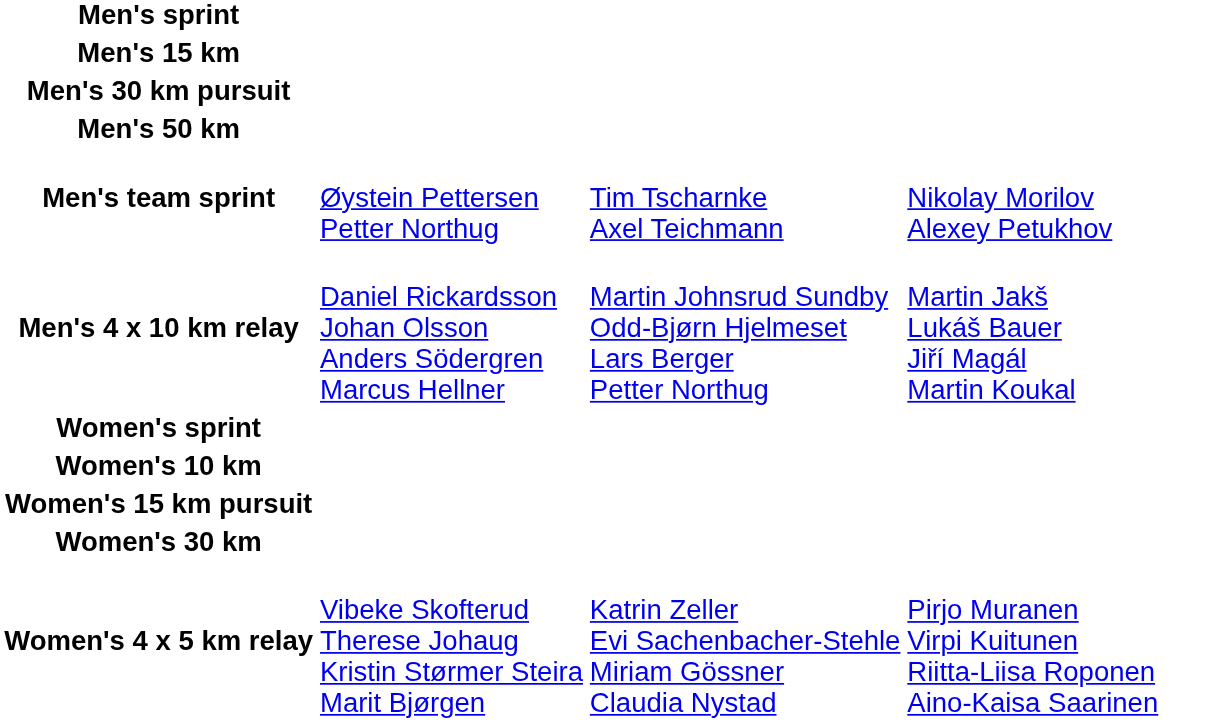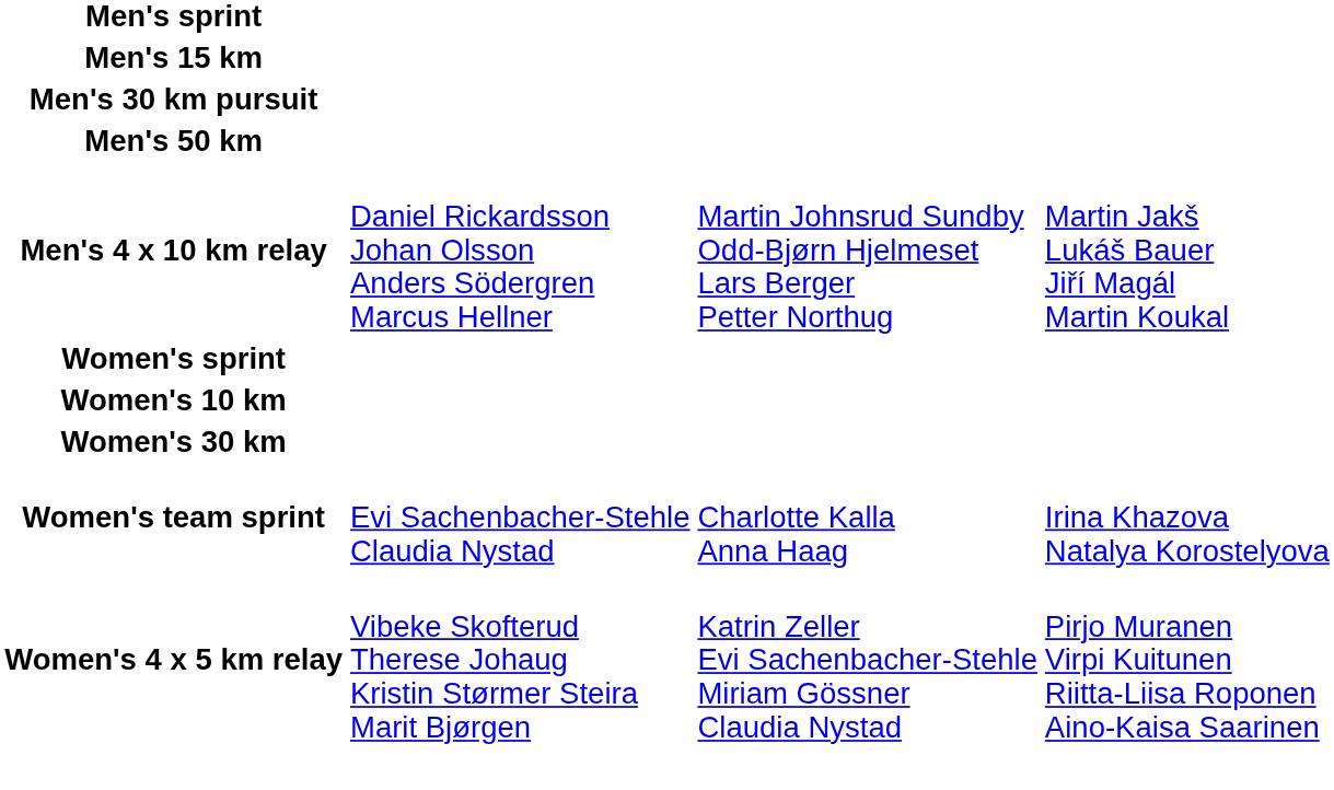 <table>
 <tr>
 <th scope="row">Men's sprint<br></th>
 <td></td>
 <td></td>
 <td></td>
 </tr>
 <tr>
 <th scope="row">Men's 15 km<br></th>
 <td></td>
 <td></td>
 <td></td>
 </tr>
 <tr>
 <th scope="row">Men's 30 km pursuit<br></th>
 <td></td>
 <td></td>
 <td></td>
 </tr>
 <tr>
 <th scope="row">Men's 50 km<br></th>
 <td></td>
 <td></td>
 <td></td>
 </tr>
 <tr>
-<th scope="row">Men's team sprint<br></th>
-<td><br><a href='#'>Øystein Pettersen</a><br><a href='#'>Petter Northug</a></td>
-<td><br><a href='#'>Tim Tscharnke</a><br><a href='#'>Axel Teichmann</a></td>
-<td><br><a href='#'>Nikolay Morilov</a><br><a href='#'>Alexey Petukhov</a></td>
-</tr>
-<tr>
 <th scope="row">Men's 4 x 10 km relay<br></th>
 <td><br><a href='#'>Daniel Rickardsson</a><br> <a href='#'>Johan Olsson</a><br><a href='#'>Anders Södergren</a><br><a href='#'>Marcus Hellner</a></td>
 <td><br><a href='#'>Martin Johnsrud Sundby</a><br> <a href='#'>Odd-Bjørn Hjelmeset</a><br><a href='#'>Lars Berger</a><br><a href='#'>Petter Northug</a></td>
 <td><br><a href='#'>Martin Jakš</a><br> <a href='#'>Lukáš Bauer</a><br><a href='#'>Jiří Magál</a><br><a href='#'>Martin Koukal</a></td>
 </tr>
 <tr>
 <th scope="row">Women's sprint<br></th>
 <td></td>
 <td></td>
 <td></td>
 </tr>
 <tr>
 <th scope="row">Women's 10 km<br></th>
 <td></td>
 <td></td>
 <td></td>
 </tr>
 <tr>
-<th scope="row">Women's 15 km pursuit<br></th>
+<th scope="row">Women's 30 km<br></th>
 <td></td>
 <td></td>
 <td></td>
 </tr>
 <tr>
-<th scope="row">Women's 30 km<br></th>
-<td></td>
-<td></td>
-<td></td>
+<th scope="row">Women's team sprint<br></th>
+<td><br><a href='#'>Evi Sachenbacher-Stehle</a><br><a href='#'>Claudia Nystad</a></td>
+<td><br><a href='#'>Charlotte Kalla</a><br><a href='#'>Anna Haag</a></td>
+<td><br><a href='#'>Irina Khazova</a><br><a href='#'>Natalya Korostelyova</a></td>
 </tr>
 <tr>
 <th scope="row">Women's 4 x 5 km relay<br></th>
 <td><br><a href='#'>Vibeke Skofterud</a><br> <a href='#'>Therese Johaug</a><br><a href='#'>Kristin Størmer Steira</a><br><a href='#'>Marit Bjørgen</a></td>
 <td><br><a href='#'>Katrin Zeller</a><br> <a href='#'>Evi Sachenbacher-Stehle</a><br><a href='#'>Miriam Gössner</a><br><a href='#'>Claudia Nystad</a></td>
 <td><br><a href='#'>Pirjo Muranen</a><br> <a href='#'>Virpi Kuitunen</a><br><a href='#'>Riitta-Liisa Roponen</a><br><a href='#'>Aino-Kaisa Saarinen</a></td>
 </tr>
 </table>
